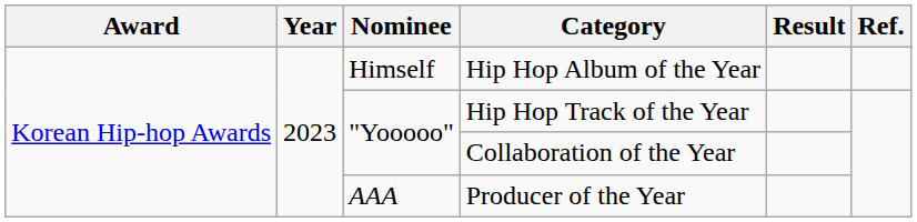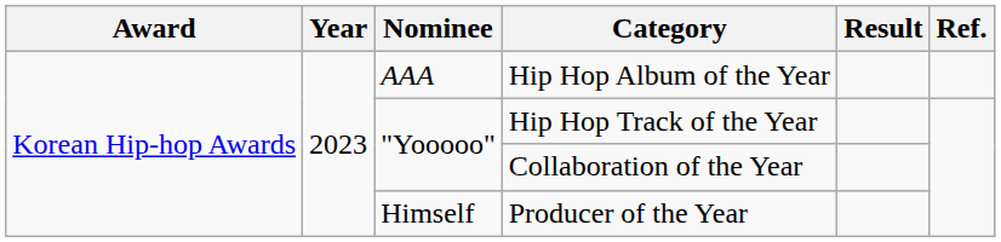 <table class="wikitable">
 <tr>
 <th>Award</th>
 <th>Year</th>
 <th>Nominee</th>
 <th>Category</th>
 <th>Result</th>
 <th>Ref.</th>
 </tr>
 <tr>
 <td rowspan="4"><a href='#'>Korean Hip-hop Awards</a></td>
 <td rowspan="4">2023</td>
-<td>Himself</td>
+<td><em>AAA</em></td>
 <td>Hip Hop Album of the Year</td>
 <td></td>
 <td></td>
 </tr>
 <tr>
 <td rowspan="2">"Yooooo"</td>
 <td>Hip Hop Track of the Year</td>
 <td></td>
 <td rowspan="3"></td>
 </tr>
 <tr>
 <td>Collaboration of the Year</td>
 <td></td>
 </tr>
 <tr>
-<td><em>AAA</em></td>
+<td>Himself</td>
 <td>Producer of the Year</td>
 <td></td>
 </tr>
 </table>
